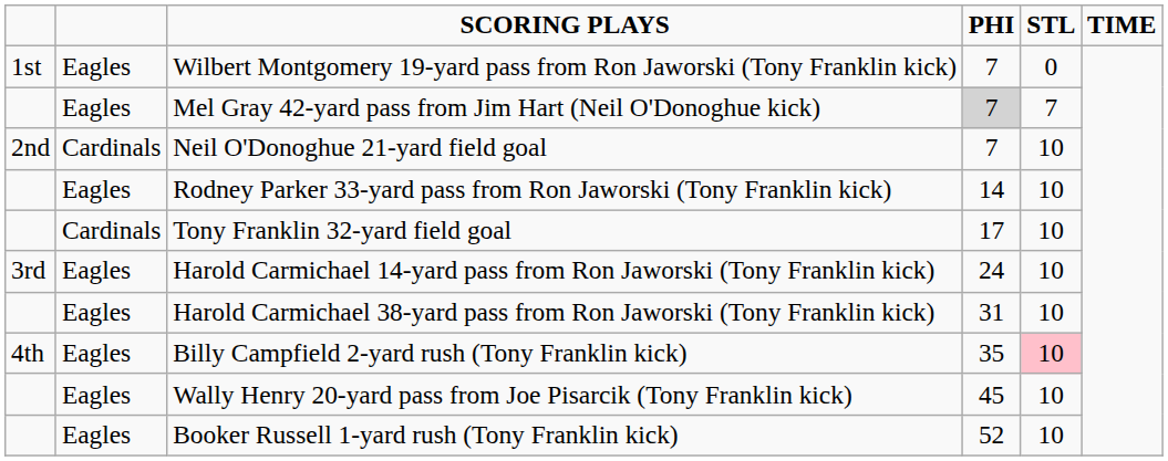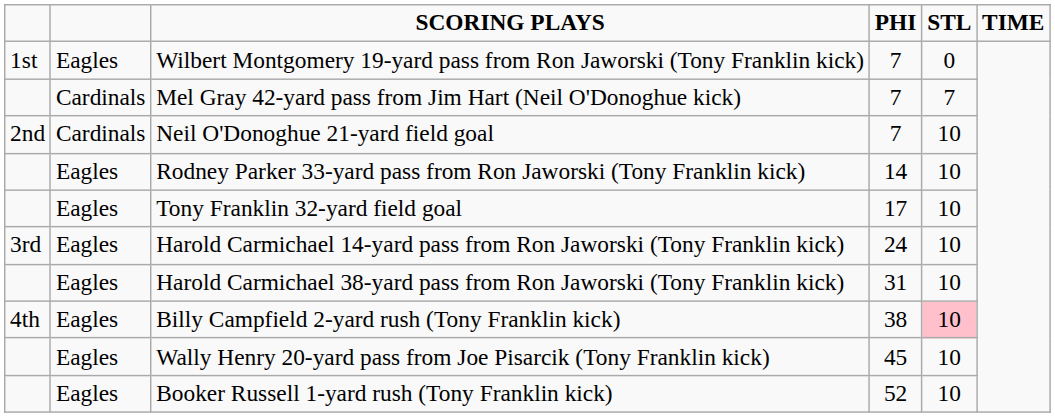 <table class="wikitable">
 <tr align="center">
 <td></td>
 <td></td>
 <td><strong>SCORING PLAYS</strong></td>
 <td><strong>PHI</strong></td>
 <td><strong>STL</strong></td>
 <td><strong>TIME</strong></td>
 </tr>
 <tr>
 <td>1st</td>
 <td>Eagles</td>
 <td>Wilbert Montgomery 19-yard pass from Ron Jaworski (Tony Franklin kick)</td>
 <td align="center">7</td>
 <td align="center">0</td>
 </tr>
 <tr>
 <td></td>
-<td>Eagles</td>
+<td>Cardinals</td>
 <td>Mel Gray 42-yard pass from Jim Hart (Neil O'Donoghue kick)</td>
-<td align="center" style="background: lightgrey;">7</td>
+<td align="center">7</td>
 <td align="center">7</td>
 </tr>
 <tr>
 <td>2nd</td>
 <td>Cardinals</td>
 <td>Neil O'Donoghue 21-yard field goal</td>
 <td align="center">7</td>
 <td align="center">10</td>
 </tr>
 <tr>
 <td></td>
 <td>Eagles</td>
 <td>Rodney Parker 33-yard pass from Ron Jaworski (Tony Franklin kick)</td>
 <td align="center">14</td>
 <td align="center">10</td>
 </tr>
 <tr>
 <td></td>
-<td>Cardinals</td>
+<td>Eagles</td>
 <td>Tony Franklin 32-yard field goal</td>
 <td align="center">17</td>
 <td align="center">10</td>
 </tr>
 <tr>
 <td>3rd</td>
 <td>Eagles</td>
 <td>Harold Carmichael 14-yard pass from Ron Jaworski (Tony Franklin kick)</td>
 <td align="center">24</td>
 <td align="center">10</td>
 </tr>
 <tr>
 <td></td>
 <td>Eagles</td>
 <td>Harold Carmichael 38-yard pass from Ron Jaworski (Tony Franklin kick)</td>
 <td align="center">31</td>
 <td align="center">10</td>
 </tr>
 <tr>
 <td>4th</td>
 <td>Eagles</td>
 <td>Billy Campfield 2-yard rush (Tony Franklin kick)</td>
-<td align="center">35</td>
+<td align="center">38</td>
 <td align="center" style="background: pink;">10</td>
 </tr>
 <tr>
 <td></td>
 <td>Eagles</td>
 <td>Wally Henry 20-yard pass from Joe Pisarcik (Tony Franklin kick)</td>
 <td align="center">45</td>
 <td align="center">10</td>
 </tr>
 <tr>
 <td></td>
 <td>Eagles</td>
 <td>Booker Russell 1-yard rush (Tony Franklin kick)</td>
 <td align="center">52</td>
 <td align="center">10</td>
 </tr>
 </table>
